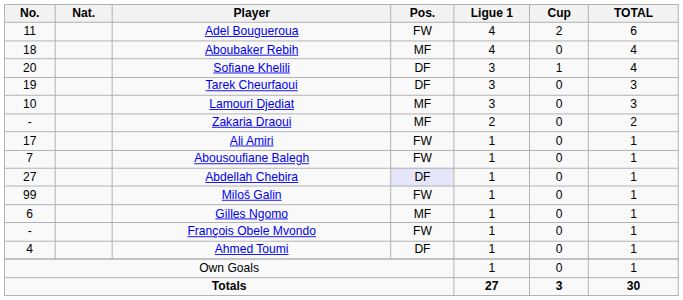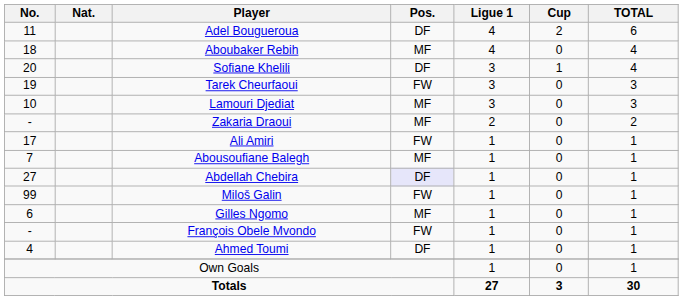 <table class="wikitable sortable alternance"  style="font-size:85%; text-align:center; line-height:14px; width:60%;">
 <tr>
 <th width=10>No.</th>
 <th width=10>Nat.</th>
 <th width=150>Player</th>
 <th width=10>Pos.</th>
 <th width=10>Ligue 1</th>
 <th width=10>Cup</th>
 <th width=10>TOTAL</th>
 </tr>
 <tr>
 <td>11</td>
 <td></td>
 <td><a href='#'>Adel Bougueroua</a></td>
-<td>FW</td>
+<td>DF</td>
 <td>4</td>
 <td>2</td>
 <td>6</td>
 </tr>
 <tr>
 <td>18</td>
 <td></td>
 <td><a href='#'>Aboubaker Rebih</a></td>
 <td>MF</td>
 <td>4</td>
 <td>0</td>
 <td>4</td>
 </tr>
 <tr>
 <td>20</td>
 <td></td>
 <td><a href='#'>Sofiane Khelili</a></td>
 <td>DF</td>
 <td>3</td>
 <td>1</td>
 <td>4</td>
 </tr>
 <tr>
 <td>19</td>
 <td></td>
 <td><a href='#'>Tarek Cheurfaoui</a></td>
-<td>DF</td>
+<td>FW</td>
 <td>3</td>
 <td>0</td>
 <td>3</td>
 </tr>
 <tr>
 <td>10</td>
 <td></td>
 <td><a href='#'>Lamouri Djediat</a></td>
 <td>MF</td>
 <td>3</td>
 <td>0</td>
 <td>3</td>
 </tr>
 <tr>
 <td>-</td>
 <td></td>
 <td><a href='#'>Zakaria Draoui</a></td>
 <td>MF</td>
 <td>2</td>
 <td>0</td>
 <td>2</td>
 </tr>
 <tr>
 <td>17</td>
 <td></td>
 <td><a href='#'>Ali Amiri</a></td>
 <td>FW</td>
 <td>1</td>
 <td>0</td>
 <td>1</td>
 </tr>
 <tr>
 <td>7</td>
 <td></td>
 <td><a href='#'>Abousoufiane Balegh</a></td>
-<td>FW</td>
+<td>MF</td>
 <td>1</td>
 <td>0</td>
 <td>1</td>
 </tr>
 <tr>
 <td>27</td>
 <td></td>
 <td><a href='#'>Abdellah Chebira</a></td>
 <td style="background: lavender;">DF</td>
 <td>1</td>
 <td>0</td>
 <td>1</td>
 </tr>
 <tr>
 <td>99</td>
 <td></td>
 <td><a href='#'>Miloš Galin</a></td>
 <td>FW</td>
 <td>1</td>
 <td>0</td>
 <td>1</td>
 </tr>
 <tr>
 <td>6</td>
 <td></td>
 <td><a href='#'>Gilles Ngomo</a></td>
 <td>MF</td>
 <td>1</td>
 <td>0</td>
 <td>1</td>
 </tr>
 <tr>
 <td>-</td>
 <td></td>
 <td><a href='#'>François Obele Mvondo</a></td>
 <td>FW</td>
 <td>1</td>
 <td>0</td>
 <td>1</td>
 </tr>
 <tr>
 <td>4</td>
 <td></td>
 <td><a href='#'>Ahmed Toumi</a></td>
 <td>DF</td>
 <td>1</td>
 <td>0</td>
 <td>1</td>
 </tr>
 <tr>
 </tr>
 <tr class="sortbottom">
 <td colspan="4">Own Goals</td>
 <td>1</td>
 <td>0</td>
 <td>1</td>
 </tr>
 <tr class="sortbottom">
 <td colspan="4"><strong>Totals</strong></td>
 <td><strong>27</strong></td>
 <td><strong>3</strong></td>
 <td><strong>30</strong></td>
 </tr>
 </table>
